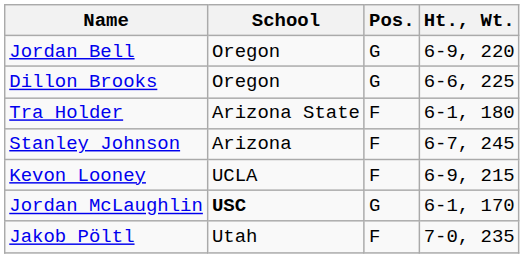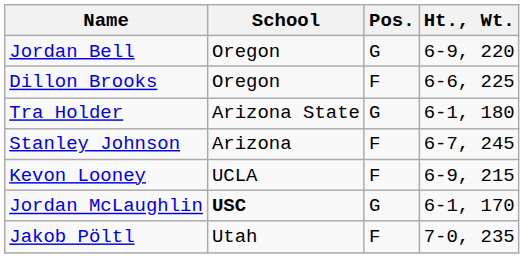 <table class="wikitable">
 <tr>
 <th>Name</th>
 <th>School</th>
 <th>Pos.</th>
 <th>Ht., Wt.</th>
 </tr>
 <tr>
 <td><a href='#'>Jordan Bell</a></td>
 <td>Oregon</td>
 <td>G</td>
 <td>6-9, 220</td>
 </tr>
 <tr>
 <td><a href='#'>Dillon Brooks</a></td>
 <td>Oregon</td>
-<td>G</td>
+<td>F</td>
 <td>6-6, 225</td>
 </tr>
 <tr>
 <td><a href='#'>Tra Holder</a></td>
 <td>Arizona State</td>
-<td>F</td>
+<td>G</td>
 <td>6-1, 180</td>
 </tr>
 <tr>
 <td><a href='#'>Stanley Johnson</a></td>
 <td>Arizona</td>
 <td>F</td>
 <td>6-7, 245</td>
 </tr>
 <tr>
 <td><a href='#'>Kevon Looney</a></td>
 <td>UCLA</td>
 <td>F</td>
 <td>6-9, 215</td>
 </tr>
 <tr>
 <td><a href='#'>Jordan McLaughlin</a></td>
 <td><strong>USC</strong></td>
 <td>G</td>
 <td>6-1, 170</td>
 </tr>
 <tr>
 <td><a href='#'>Jakob Pöltl</a></td>
 <td>Utah</td>
 <td>F</td>
 <td>7-0, 235</td>
 </tr>
 </table>
